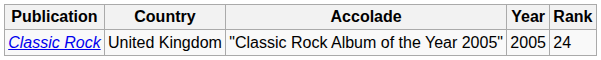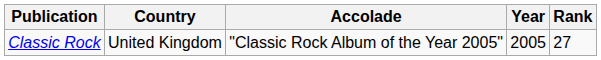 <table class="wikitable sortable">
 <tr>
 <th>Publication</th>
 <th>Country</th>
 <th>Accolade</th>
 <th>Year</th>
 <th style="text-align:center;">Rank</th>
 </tr>
 <tr>
 <td><em><a href='#'>Classic Rock</a></em></td>
 <td>United Kingdom</td>
 <td>"Classic Rock Album of the Year 2005"</td>
 <td>2005</td>
-<td>24</td>
+<td>27</td>
 </tr>
 <tr>
 </tr>
 </table>
